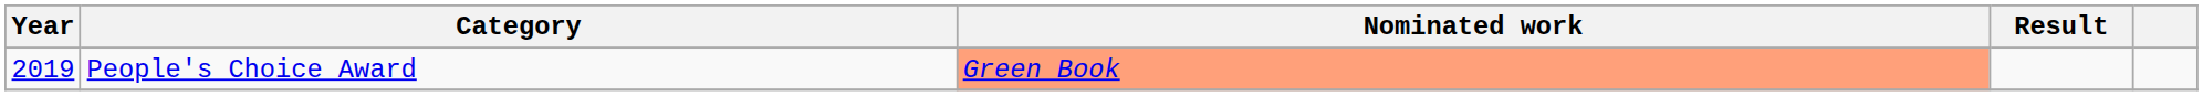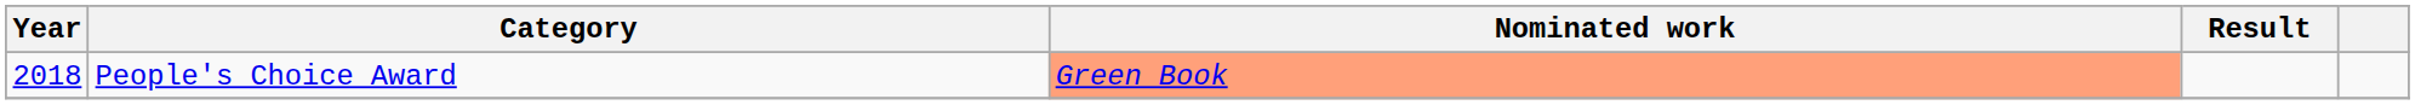 <table class="wikitable sortable">
 <tr>
 <th scope="col" style="width:1em;">Year</th>
 <th scope="col" style="width:33em;">Category</th>
 <th scope="col" style="width:39em;">Nominated work</th>
 <th scope="col" style="width:5em;">Result</th>
 <th scope="col" style="width:2em;" class="unsortable"></th>
 </tr>
 <tr>
-<td><a href='#'>2019</a></td>
+<td><a href='#'>2018</a></td>
 <td><a href='#'>People's Choice Award</a></td>
 <td style="background: lightsalmon;"><em><a href='#'>Green Book</a></em></td>
 <td></td>
 <td style="text-align:center;"></td>
 </tr>
 <tr>
 </tr>
 </table>
